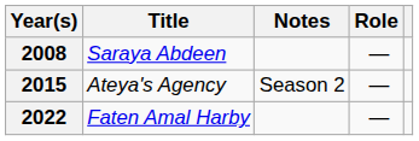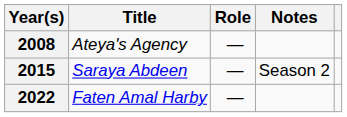 <table class="wikitable plainrowheaders sortable"  style=font-size:100%>
 <tr>
 <th scope="col">Year(s)</th>
 <th scope="col">Title</th>
+<th scope="col" class="unsortable">Role</th>
 <th scope="col" class="unsortable">Notes</th>
-<th scope="col" class="unsortable">Role</th>
 <th scope="col" class="unsortable"></th>
 </tr>
 <tr>
 <th scope="row">2008</th>
-<td><em><a href='#'>Saraya Abdeen</a></em></td>
+<td><em>Ateya's Agency</em></td>
+<td align="center"> —</td>
 <td></td>
-<td align="center"> —</td>
 <td style="text-align:center;"></td>
 </tr>
 <tr>
 <th scope="row">2015</th>
-<td><em>Ateya's Agency</em></td>
+<td><em><a href='#'>Saraya Abdeen</a></em></td>
+<td align="center"> —</td>
 <td>Season 2</td>
-<td align="center"> —</td>
 <td style="text-align:center;"></td>
 </tr>
 <tr>
 <th scope="row">2022</th>
 <td><em><a href='#'>Faten Amal Harby</a></em></td>
+<td align="center"> —</td>
 <td></td>
-<td align="center"> —</td>
 <td style="text-align:center;"></td>
 </tr>
 </table>
